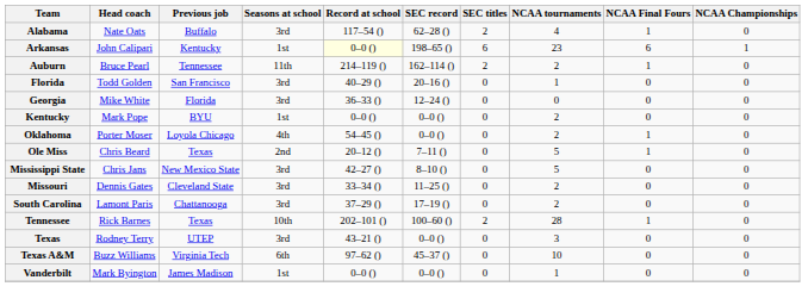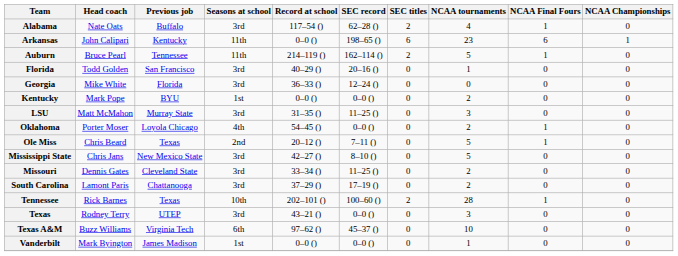 <table class="wikitable sortable" style="text-align: center;font-size:90%;">
 <tr>
 <th width="110">Team</th>
 <th>Head coach</th>
 <th>Previous job</th>
 <th>Seasons at school</th>
 <th>Record at school</th>
 <th>SEC record</th>
 <th>SEC titles</th>
 <th>NCAA tournaments</th>
 <th>NCAA Final Fours</th>
 <th>NCAA Championships</th>
 </tr>
 <tr>
 <th style=>Alabama</th>
 <td><a href='#'>Nate Oats</a></td>
 <td><a href='#'>Buffalo</a></td>
 <td>3rd</td>
 <td>117–54 ()</td>
 <td>62–28 ()</td>
 <td>2</td>
 <td>4</td>
 <td>1</td>
 <td>0</td>
 </tr>
 <tr>
 <th style=>Arkansas</th>
 <td><a href='#'>John Calipari</a></td>
 <td><a href='#'>Kentucky</a></td>
-<td>1st</td>
-<td style="background: lightyellow;">0–0 ()</td>
+<td>11th</td>
+<td>0–0 ()</td>
 <td>198–65 ()</td>
 <td>6</td>
 <td>23</td>
 <td>6</td>
 <td>1</td>
 </tr>
 <tr>
 <th style=>Auburn</th>
 <td><a href='#'>Bruce Pearl</a></td>
 <td><a href='#'>Tennessee</a></td>
 <td>11th</td>
 <td>214–119 ()</td>
 <td>162–114 ()</td>
 <td>2</td>
-<td>2</td>
+<td>5</td>
 <td>1</td>
 <td>0</td>
 </tr>
 <tr>
 <th style=>Florida</th>
 <td><a href='#'>Todd Golden</a></td>
 <td><a href='#'>San Francisco</a></td>
 <td>3rd</td>
 <td>40–29 ()</td>
 <td>20–16 ()</td>
 <td>0</td>
 <td>1</td>
 <td>0</td>
 <td>0</td>
 </tr>
 <tr>
 <th style=>Georgia</th>
 <td><a href='#'>Mike White</a></td>
 <td><a href='#'>Florida</a></td>
 <td>3rd</td>
 <td>36–33 ()</td>
 <td>12–24 ()</td>
 <td>0</td>
 <td>0</td>
 <td>0</td>
 <td>0</td>
 </tr>
 <tr>
 <th style=>Kentucky</th>
 <td><a href='#'>Mark Pope</a></td>
 <td><a href='#'>BYU</a></td>
 <td>1st</td>
 <td>0–0 ()</td>
 <td>0–0 ()</td>
 <td>0</td>
 <td>2</td>
+<td>0</td>
+<td>0</td>
+</tr>
+<tr>
+<th style=>LSU</th>
+<td><a href='#'>Matt McMahon</a></td>
+<td><a href='#'>Murray State</a></td>
+<td>3rd</td>
+<td>31–35 ()</td>
+<td>11–25 ()</td>
+<td>0</td>
+<td>3</td>
 <td>0</td>
 <td>0</td>
 </tr>
 <tr>
 <th style=>Oklahoma</th>
 <td><a href='#'>Porter Moser</a></td>
 <td><a href='#'>Loyola Chicago</a></td>
 <td>4th</td>
 <td>54–45 ()</td>
 <td>0–0 ()</td>
 <td>0</td>
 <td>2</td>
 <td>1</td>
 <td>0</td>
 </tr>
 <tr>
 <th style=>Ole Miss</th>
 <td><a href='#'>Chris Beard</a></td>
 <td><a href='#'>Texas</a></td>
 <td>2nd</td>
 <td>20–12 ()</td>
 <td>7–11 ()</td>
 <td>0</td>
 <td>5</td>
 <td>1</td>
 <td>0</td>
 </tr>
 <tr>
 <th style=>Mississippi State</th>
 <td><a href='#'>Chris Jans</a></td>
 <td><a href='#'>New Mexico State</a></td>
 <td>3rd</td>
 <td>42–27 ()</td>
 <td>8–10 ()</td>
 <td>0</td>
 <td>5</td>
 <td>0</td>
 <td>0</td>
 </tr>
 <tr>
 <th style=>Missouri</th>
 <td><a href='#'>Dennis Gates</a></td>
 <td><a href='#'>Cleveland State</a></td>
 <td>3rd</td>
 <td>33–34 ()</td>
 <td>11–25 ()</td>
 <td>0</td>
 <td>2</td>
 <td>0</td>
 <td>0</td>
 </tr>
 <tr>
 <th style=>South Carolina</th>
 <td><a href='#'>Lamont Paris</a></td>
 <td><a href='#'>Chattanooga</a></td>
 <td>3rd</td>
 <td>37–29 ()</td>
 <td>17–19 ()</td>
 <td>0</td>
 <td>2</td>
 <td>0</td>
 <td>0</td>
 </tr>
 <tr>
 <th style=>Tennessee</th>
 <td><a href='#'>Rick Barnes</a></td>
 <td><a href='#'>Texas</a></td>
 <td>10th</td>
 <td>202–101 ()</td>
 <td>100–60 ()</td>
 <td>2</td>
 <td>28</td>
 <td>1</td>
 <td>0</td>
 </tr>
 <tr>
 <th style=>Texas</th>
 <td><a href='#'>Rodney Terry</a></td>
 <td><a href='#'>UTEP</a></td>
 <td>3rd</td>
 <td>43–21 ()</td>
 <td>0–0 ()</td>
 <td>0</td>
 <td>3</td>
 <td>0</td>
 <td>0</td>
 </tr>
 <tr>
 <th style=>Texas A&M</th>
 <td><a href='#'>Buzz Williams</a></td>
 <td><a href='#'>Virginia Tech</a></td>
 <td>6th</td>
 <td>97–62 ()</td>
 <td>45–37 ()</td>
 <td>0</td>
 <td>10</td>
 <td>0</td>
 <td>0</td>
 </tr>
 <tr>
 <th style=>Vanderbilt</th>
 <td><a href='#'>Mark Byington</a></td>
 <td><a href='#'>James Madison</a></td>
 <td>1st</td>
 <td>0–0 ()</td>
 <td>0–0 ()</td>
 <td>0</td>
 <td>1</td>
 <td>0</td>
 <td>0</td>
 </tr>
 <tr>
 </tr>
 </table>
